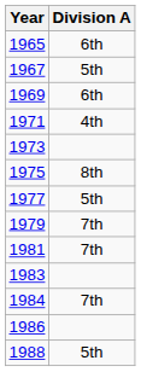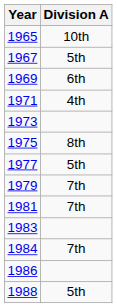 <table class="wikitable" style="text-align:center">
 <tr>
 <th>Year</th>
 <th>Division A</th>
 </tr>
 <tr>
 <td><a href='#'>1965</a></td>
-<td>6th</td>
+<td>10th</td>
 </tr>
 <tr>
 <td><a href='#'>1967</a></td>
 <td>5th</td>
 </tr>
 <tr>
 <td><a href='#'>1969</a></td>
 <td>6th</td>
 </tr>
 <tr>
 <td><a href='#'>1971</a></td>
 <td>4th</td>
 </tr>
 <tr>
 <td><a href='#'>1973</a></td>
 <td></td>
 </tr>
 <tr>
 <td><a href='#'>1975</a></td>
 <td>8th</td>
 </tr>
 <tr>
 <td><a href='#'>1977</a></td>
 <td>5th</td>
 </tr>
 <tr>
 <td><a href='#'>1979</a></td>
 <td>7th</td>
 </tr>
 <tr>
 <td><a href='#'>1981</a></td>
 <td>7th</td>
 </tr>
 <tr>
 <td><a href='#'>1983</a></td>
 <td></td>
 </tr>
 <tr>
 <td><a href='#'>1984</a></td>
 <td>7th</td>
 </tr>
 <tr>
 <td><a href='#'>1986</a></td>
 <td></td>
 </tr>
 <tr>
 <td><a href='#'>1988</a></td>
 <td>5th</td>
 </tr>
 </table>
